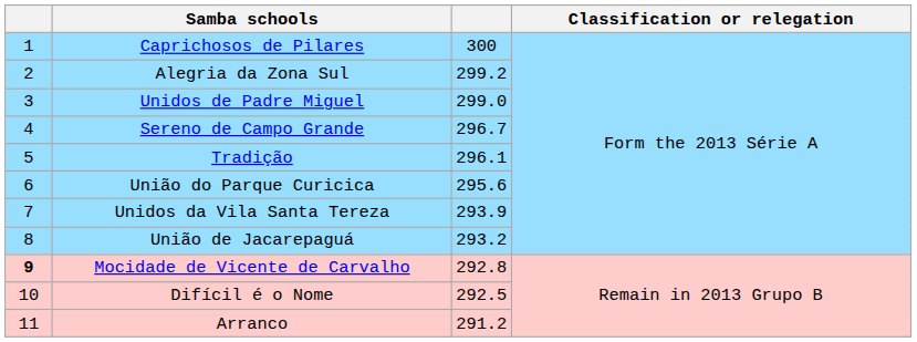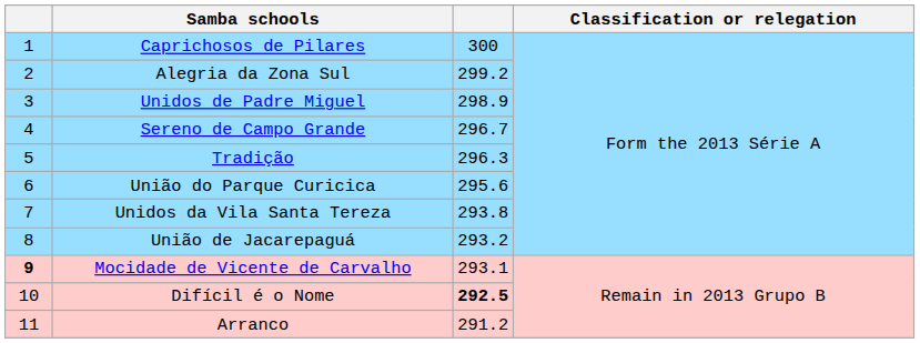 <table class="wikitable">
 <tr>
 <th width="30"></th>
 <th width="300">Samba schools</th>
 <th width="20"></th>
 <th width="300">Classification or relegation</th>
 </tr>
 <tr align="center">
 <td bgcolor=97DEFF>1</td>
 <td bgcolor=97DEFF><a href='#'>Caprichosos de Pilares</a></td>
 <td bgcolor=97DEFF>300</td>
 <td rowspan="8" bgcolor=97DEFF><span>Form the 2013 Série A</span></td>
 </tr>
 <tr align="center">
 <td bgcolor=97DEFF>2</td>
 <td bgcolor=97DEFF>Alegria da Zona Sul</td>
 <td bgcolor=97DEFF>299.2</td>
 </tr>
 <tr align="center">
 <td bgcolor=97DEFF>3</td>
 <td bgcolor=97DEFF><a href='#'>Unidos de Padre Miguel</a></td>
-<td bgcolor=97DEFF>299.0</td>
+<td bgcolor=97DEFF>298.9</td>
 </tr>
 <tr align="center">
 <td bgcolor=97DEFF>4</td>
 <td bgcolor=97DEFF><a href='#'>Sereno de Campo Grande</a></td>
 <td bgcolor=97DEFF>296.7</td>
 </tr>
 <tr align="center">
 <td bgcolor=97DEFF>5</td>
 <td bgcolor=97DEFF><a href='#'>Tradição</a></td>
-<td bgcolor=97DEFF>296.1</td>
+<td bgcolor=97DEFF>296.3</td>
 </tr>
 <tr align="center">
 <td bgcolor=97DEFF>6</td>
 <td bgcolor=97DEFF>União do Parque Curicica</td>
 <td bgcolor=97DEFF>295.6</td>
 </tr>
 <tr align="center">
 <td bgcolor=97DEFF>7</td>
 <td bgcolor=97DEFF>Unidos da Vila Santa Tereza</td>
-<td bgcolor=97DEFF>293.9</td>
+<td bgcolor=97DEFF>293.8</td>
 </tr>
 <tr align="center">
 <td bgcolor=97DEFF>8</td>
 <td bgcolor=97DEFF>União de Jacarepaguá</td>
 <td bgcolor=97DEFF>293.2</td>
 </tr>
 <tr align="center">
 <td bgcolor=FFCCCC><strong>9</strong></td>
 <td bgcolor=FFCCCC><a href='#'>Mocidade de Vicente de Carvalho</a></td>
-<td bgcolor=FFCCCC>292.8</td>
+<td bgcolor=FFCCCC>293.1</td>
 <td rowspan="3" bgcolor=FFCCCC><span>Remain in 2013 Grupo B</span></td>
 </tr>
 <tr align="center">
 <td bgcolor=FFCCCC>10</td>
 <td bgcolor=FFCCCC>Difícil é o Nome</td>
-<td bgcolor=FFCCCC>292.5</td>
+<td bgcolor=FFCCCC><strong>292.5</strong></td>
 </tr>
 <tr align="center">
 <td bgcolor=FFCCCC>11</td>
 <td bgcolor=FFCCCC>Arranco</td>
 <td bgcolor=FFCCCC>291.2</td>
 </tr>
 </table>
